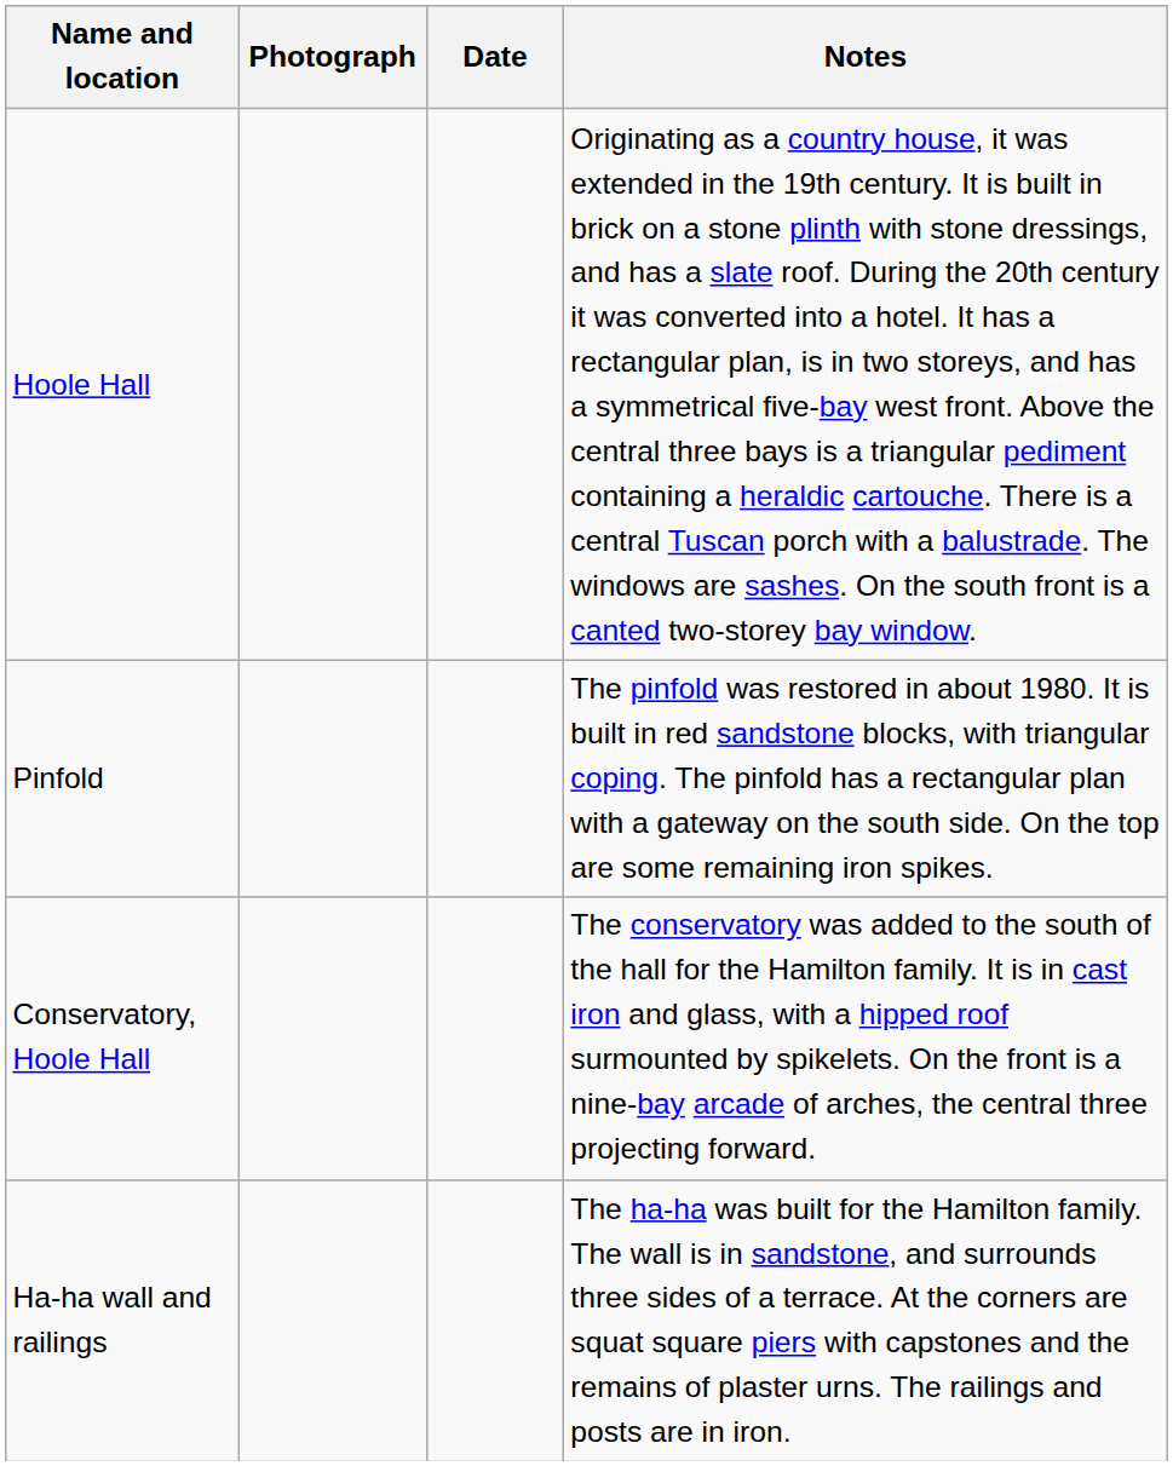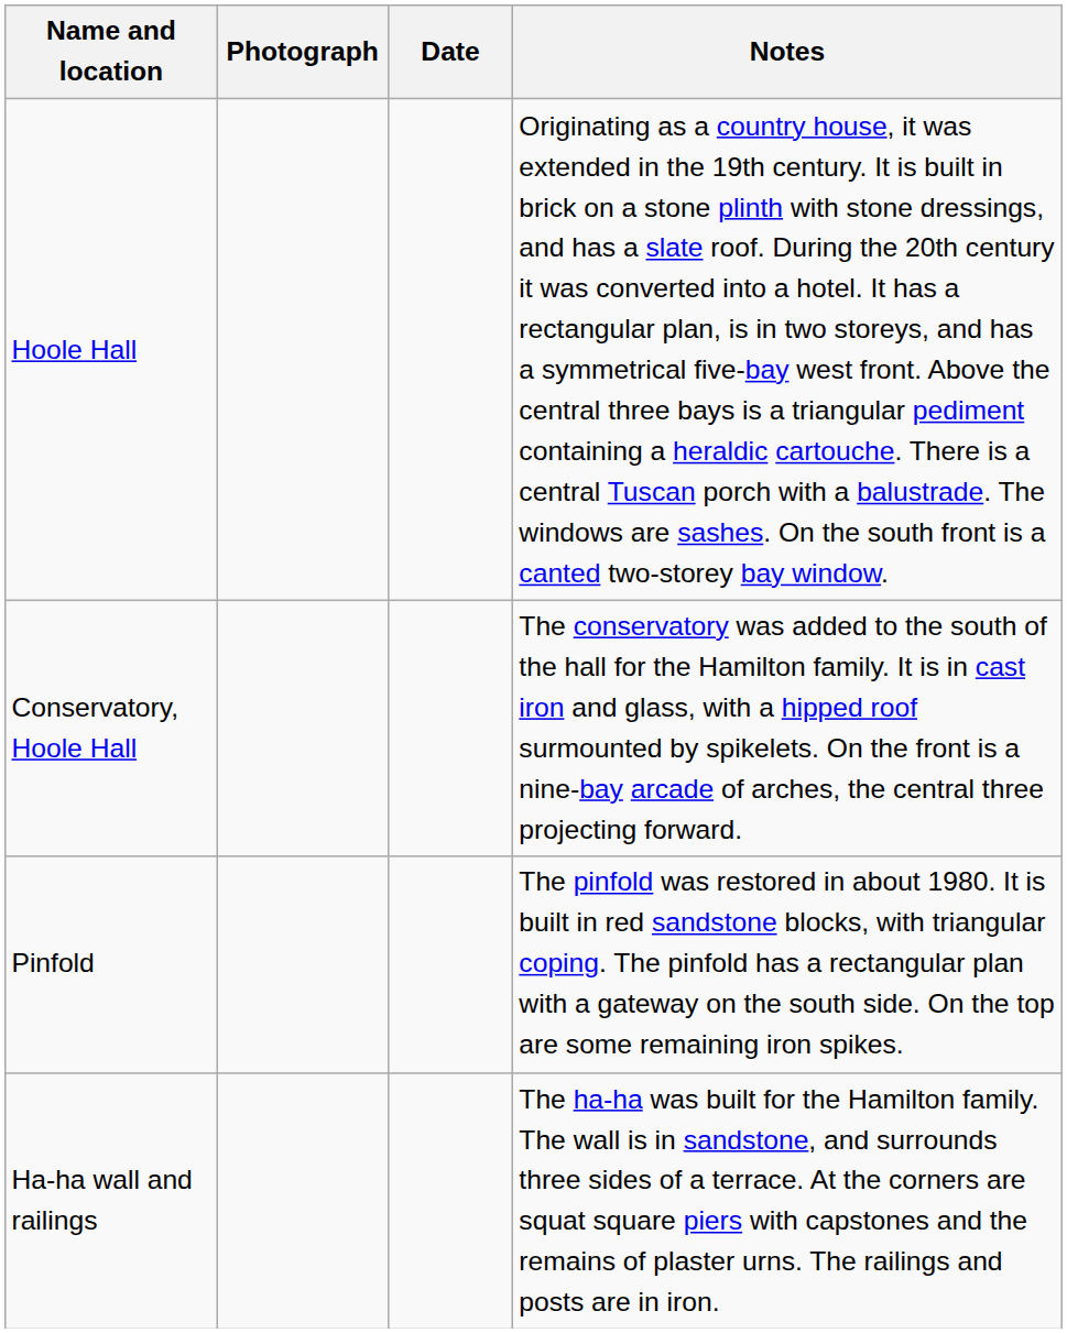 <table class="wikitable sortable plainrowheaders" style="width:100%;border:0px;text-align:left;line-height:150%;">
 <tr>
 <th scope="col" style="width:150px">Name and location</th>
 <th scope="col" style="width:100px" class="unsortable">Photograph</th>
 <th scope="col" style="width:120px">Date</th>
 <th scope="col" style="width:700px" class="unsortable">Notes</th>
 </tr>
 <tr>
 <td><a href='#'>Hoole Hall</a><br><small></small></td>
 <td></td>
 <td align="center"></td>
 <td>Originating as a <a href='#'>country house</a>, it was extended in the 19th century. It is built in brick on a stone <a href='#'>plinth</a> with stone dressings, and has a <a href='#'>slate</a> roof. During the 20th century it was converted into a hotel. It has a rectangular plan, is in two storeys, and has a symmetrical five-<a href='#'>bay</a> west front. Above the central three bays is a triangular <a href='#'>pediment</a> containing a <a href='#'>heraldic</a> <a href='#'>cartouche</a>. There is a central <a href='#'>Tuscan</a> porch with a <a href='#'>balustrade</a>. The windows are <a href='#'>sashes</a>. On the south front is a <a href='#'>canted</a> two-storey <a href='#'>bay window</a>.</td>
 </tr>
 <tr>
+<td>Conservatory, <a href='#'>Hoole Hall</a><br><small></small></td>
+<td></td>
+<td align="center"></td>
+<td>The <a href='#'>conservatory</a> was added to the south of the hall for the Hamilton family. It is in <a href='#'>cast iron</a> and glass, with a <a href='#'>hipped roof</a> surmounted by spikelets. On the front is a nine-<a href='#'>bay</a> <a href='#'>arcade</a> of arches, the central three projecting forward.</td>
+</tr>
+<tr>
 <td>Pinfold<br><small></small></td>
 <td></td>
 <td align="center"></td>
 <td>The <a href='#'>pinfold</a> was restored in about 1980. It is built in red <a href='#'>sandstone</a> blocks, with triangular <a href='#'>coping</a>. The pinfold has a rectangular plan with a gateway on the south side. On the top are some remaining iron spikes.</td>
-</tr>
-<tr>
-<td>Conservatory, <a href='#'>Hoole Hall</a><br><small></small></td>
-<td></td>
-<td align="center"></td>
-<td>The <a href='#'>conservatory</a> was added to the south of the hall for the Hamilton family. It is in <a href='#'>cast iron</a> and glass, with a <a href='#'>hipped roof</a> surmounted by spikelets. On the front is a nine-<a href='#'>bay</a> <a href='#'>arcade</a> of arches, the central three projecting forward.</td>
 </tr>
 <tr>
 <td>Ha-ha wall and railings<br><small></small></td>
 <td></td>
 <td align="center"></td>
 <td>The <a href='#'>ha-ha</a> was built for the Hamilton family. The wall is in <a href='#'>sandstone</a>, and surrounds three sides of a terrace. At the corners are squat square <a href='#'>piers</a> with capstones and the remains of plaster urns. The railings and posts are in iron.</td>
 </tr>
 <tr>
 </tr>
 </table>
